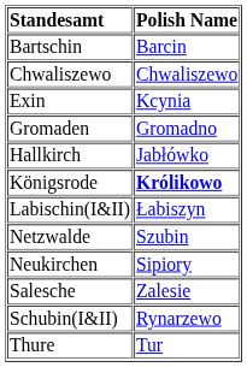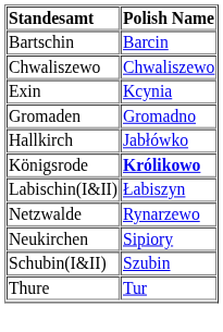 <table border=1 cellspacing=1>
 <tr>
 <td><strong>Standesamt</strong></td>
 <td><strong>Polish Name</strong></td>
 </tr>
 <tr>
 <td>Bartschin</td>
 <td><a href='#'>Barcin</a></td>
 </tr>
 <tr>
 <td>Chwaliszewo</td>
 <td><a href='#'>Chwaliszewo</a></td>
 </tr>
 <tr>
 <td>Exin</td>
 <td><a href='#'>Kcynia</a></td>
 </tr>
 <tr>
 <td>Gromaden</td>
 <td><a href='#'>Gromadno</a></td>
 </tr>
 <tr>
 <td>Hallkirch</td>
 <td><a href='#'>Jabłówko</a></td>
 </tr>
 <tr>
 <td>Königsrode</td>
 <td><strong><a href='#'>Królikowo</a></strong></td>
 </tr>
 <tr>
 <td>Labischin(I&II)</td>
 <td><a href='#'>Łabiszyn</a></td>
 </tr>
 <tr>
 <td>Netzwalde</td>
-<td><a href='#'>Szubin</a></td>
+<td><a href='#'>Rynarzewo</a></td>
 </tr>
 <tr>
 <td>Neukirchen</td>
 <td><a href='#'>Sipiory</a></td>
 </tr>
 <tr>
-<td>Salesche</td>
-<td><a href='#'>Zalesie</a></td>
-</tr>
-<tr>
 <td>Schubin(I&II)</td>
-<td><a href='#'>Rynarzewo</a></td>
+<td><a href='#'>Szubin</a></td>
 </tr>
 <tr>
 <td>Thure</td>
 <td><a href='#'>Tur</a></td>
 </tr>
 <tr>
 </tr>
 </table>
